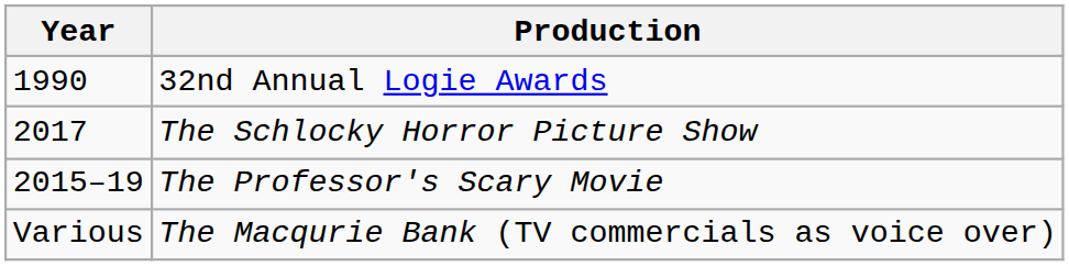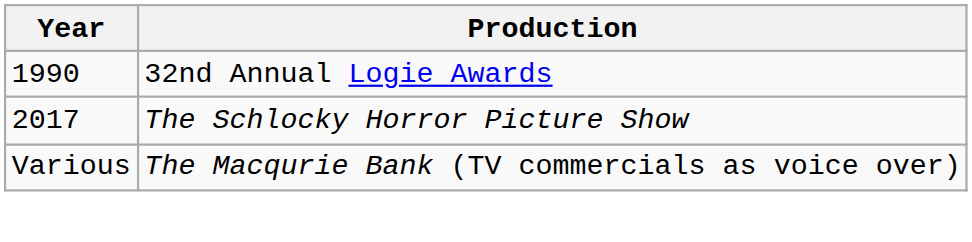 <table class="wikitable">
 <tr>
 <th>Year</th>
 <th>Production</th>
 </tr>
 <tr>
 <td>1990</td>
 <td>32nd Annual <a href='#'>Logie Awards</a></td>
 </tr>
 <tr>
 <td>2017</td>
 <td><em>The Schlocky Horror Picture Show</em></td>
 </tr>
 <tr>
-<td>2015–19</td>
-<td><em>The Professor's Scary Movie</em></td>
-</tr>
-<tr>
 <td>Various</td>
 <td><em>The Macqurie Bank</em> (TV commercials as voice over)</td>
 </tr>
 </table>
